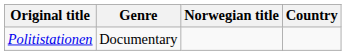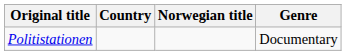 <table class="wikitable">
 <tr>
 <th>Original title</th>
+<th>Country</th>
+<th>Norwegian title</th>
 <th>Genre</th>
-<th>Norwegian title</th>
-<th>Country</th>
 </tr>
 <tr>
 <td><em><a href='#'>Politistationen</a></em></td>
-<td>Documentary</td>
 <td></td>
 <td></td>
+<td>Documentary</td>
 </tr>
 </table>
